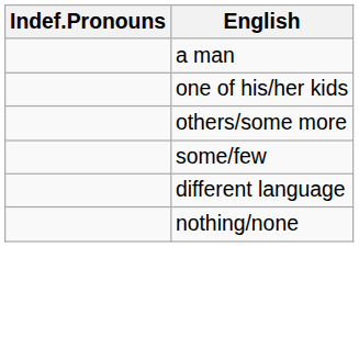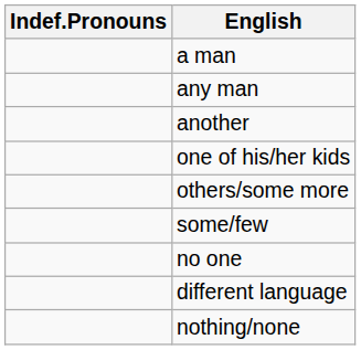 <table class="wikitable">
 <tr>
 <th>Indef.Pronouns</th>
 <th>English</th>
 </tr>
 <tr>
 <td></td>
 <td>a man</td>
+</tr>
+<tr>
+<td></td>
+<td>any man</td>
+</tr>
+<tr>
+<td></td>
+<td>another</td>
 </tr>
 <tr>
 <td></td>
 <td>one of his/her kids</td>
 </tr>
 <tr>
 <td></td>
 <td>others/some more</td>
 </tr>
 <tr>
 <td></td>
 <td>some/few</td>
 </tr>
 <tr>
 <td></td>
+<td>no one</td>
+</tr>
+<tr>
+<td></td>
 <td>different language</td>
 </tr>
 <tr>
 <td></td>
 <td>nothing/none</td>
 </tr>
 </table>
